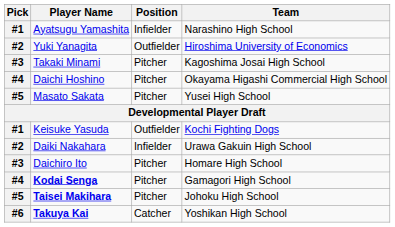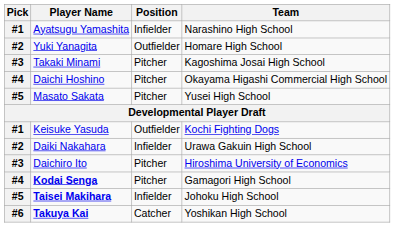 <table class="wikitable">
 <tr>
 <th>Pick</th>
 <th>Player Name</th>
 <th>Position</th>
 <th>Team</th>
 </tr>
 <tr>
 <th>#1</th>
 <td><a href='#'>Ayatsugu Yamashita</a></td>
 <td>Infielder</td>
 <td>Narashino High School</td>
 </tr>
 <tr>
 <th>#2</th>
 <td><a href='#'>Yuki Yanagita</a></td>
 <td>Outfielder</td>
-<td><a href='#'>Hiroshima University of Economics</a></td>
+<td>Homare High School</td>
 </tr>
 <tr>
 <th>#3</th>
 <td><a href='#'>Takaki Minami</a></td>
 <td>Pitcher</td>
 <td>Kagoshima Josai High School</td>
 </tr>
 <tr>
 <th>#4</th>
 <td><a href='#'>Daichi Hoshino</a></td>
 <td>Pitcher</td>
 <td>Okayama Higashi Commercial High School</td>
 </tr>
 <tr>
 <th>#5</th>
 <td><a href='#'>Masato Sakata</a></td>
 <td>Pitcher</td>
 <td>Yusei High School</td>
 </tr>
 <tr>
 <th colspan="5">Developmental Player Draft</th>
 </tr>
 <tr>
 <th>#1</th>
 <td><a href='#'>Keisuke Yasuda</a></td>
 <td>Outfielder</td>
 <td><a href='#'>Kochi Fighting Dogs</a></td>
 </tr>
 <tr>
 <th>#2</th>
 <td><a href='#'>Daiki Nakahara</a></td>
 <td>Infielder</td>
 <td>Urawa Gakuin High School</td>
 </tr>
 <tr>
 <th>#3</th>
 <td><a href='#'>Daichiro Ito</a></td>
 <td>Pitcher</td>
-<td>Homare High School</td>
+<td><a href='#'>Hiroshima University of Economics</a></td>
 </tr>
 <tr>
 <th>#4</th>
 <td><strong><a href='#'>Kodai Senga</a></strong></td>
 <td>Pitcher</td>
 <td>Gamagori High School</td>
 </tr>
 <tr>
 <th>#5</th>
 <td><strong><a href='#'>Taisei Makihara</a></strong></td>
-<td>Pitcher</td>
+<td>Infielder</td>
 <td>Johoku High School</td>
 </tr>
 <tr>
 <th>#6</th>
 <td><strong><a href='#'>Takuya Kai</a></strong></td>
 <td>Catcher</td>
 <td>Yoshikan High School</td>
 </tr>
 </table>
